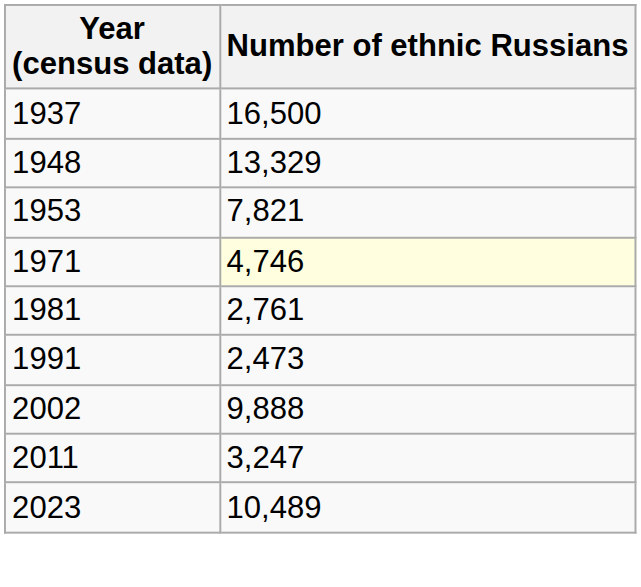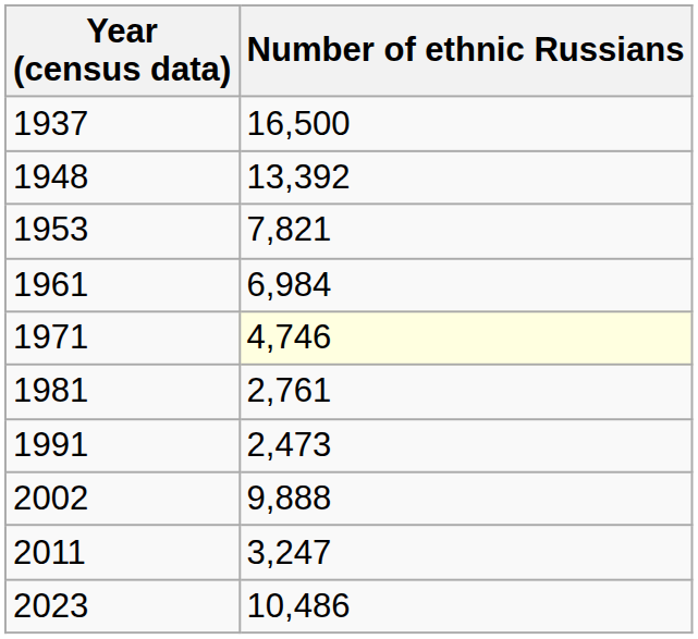 <table class="wikitable">
 <tr>
 <th>Year<br>(census data)</th>
 <th>Number of ethnic Russians</th>
 </tr>
 <tr>
 <td>1937</td>
 <td>16,500</td>
 </tr>
 <tr>
 <td>1948</td>
-<td>13,329</td>
+<td>13,392</td>
 </tr>
 <tr>
 <td>1953</td>
 <td>7,821</td>
+</tr>
+<tr>
+<td>1961</td>
+<td>6,984</td>
 </tr>
 <tr>
 <td>1971</td>
 <td style="background: lightyellow;">4,746</td>
 </tr>
 <tr>
 <td>1981</td>
 <td>2,761</td>
 </tr>
 <tr>
 <td>1991</td>
 <td>2,473</td>
 </tr>
 <tr>
 <td>2002</td>
 <td>9,888</td>
 </tr>
 <tr>
 <td>2011</td>
 <td>3,247</td>
 </tr>
 <tr>
 <td>2023</td>
-<td>10,489</td>
+<td>10,486</td>
 </tr>
 </table>
